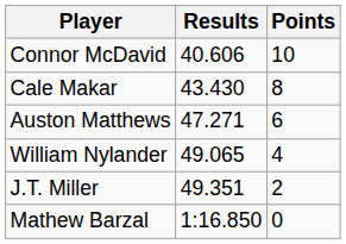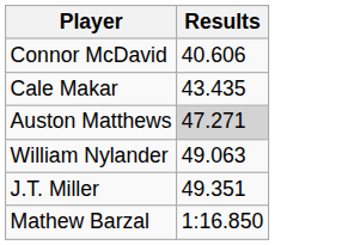 <table cellspacing=0 class="wikitable sortable" style="border:1px solid #999999">
 <tr>
 <th>Player</th>
 <th>Results</th>
-<th>Points</th>
 </tr>
 <tr>
 <td>Connor McDavid</td>
 <td>40.606</td>
-<td>10</td>
 </tr>
 <tr>
 <td>Cale Makar</td>
-<td>43.430</td>
-<td>8</td>
+<td>43.435</td>
 </tr>
 <tr>
 <td>Auston Matthews</td>
-<td>47.271</td>
-<td>6</td>
+<td style="background: lightgrey;">47.271</td>
 </tr>
 <tr>
 <td>William Nylander</td>
-<td>49.065</td>
-<td>4</td>
+<td>49.063</td>
 </tr>
 <tr>
 <td>J.T. Miller</td>
 <td>49.351</td>
-<td>2</td>
 </tr>
 <tr>
 <td>Mathew Barzal</td>
 <td>1:16.850</td>
-<td>0</td>
 </tr>
 </table>
